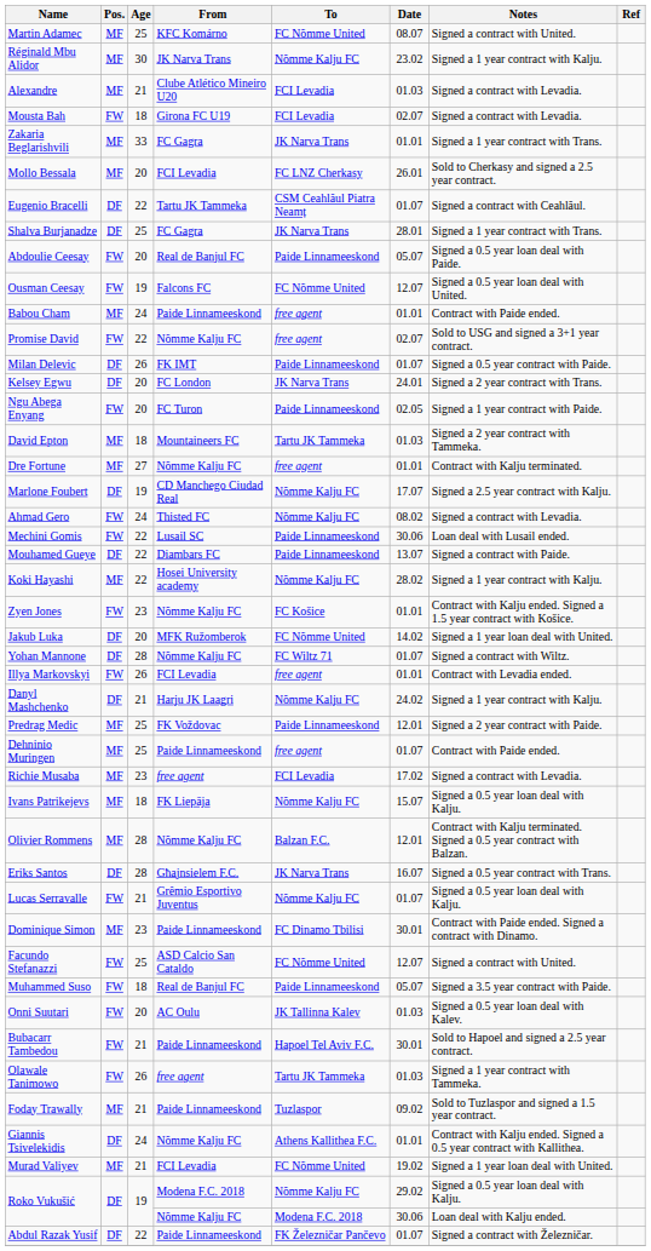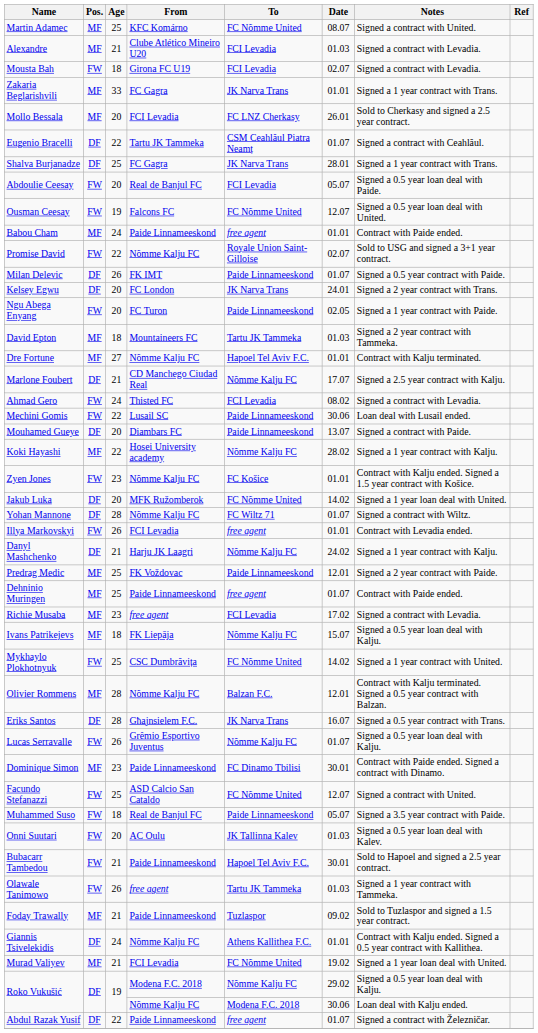 <table class="wikitable collapsed">
 <tr>
 <th width = 180px>Name</th>
 <th width = 30px>Pos.</th>
 <th width = 30px>Age</th>
 <th width = 225px>From</th>
 <th width = 225px>To</th>
 <th width = 60px>Date</th>
 <th width = 500px>Notes</th>
 <th width = 40px>Ref</th>
 </tr>
 <tr>
 <td> <a href='#'>Martin Adamec</a></td>
 <td align=center><a href='#'>MF</a></td>
 <td align=center>25</td>
 <td> <a href='#'>KFC Komárno</a></td>
 <td><a href='#'>FC Nõmme United</a></td>
 <td align=center>08.07</td>
 <td>Signed a contract with United.</td>
-<td align=center></td>
-</tr>
-<tr>
-<td> <a href='#'>Réginald Mbu Alidor</a></td>
-<td align=center><a href='#'>MF</a></td>
-<td align=center>30</td>
-<td><a href='#'>JK Narva Trans</a></td>
-<td><a href='#'>Nõmme Kalju FC</a></td>
-<td align=center>23.02</td>
-<td>Signed a 1 year contract with Kalju.</td>
 <td align=center></td>
 </tr>
 <tr>
 <td> <a href='#'>Alexandre</a></td>
 <td align=center><a href='#'>MF</a></td>
 <td align=center>21</td>
 <td> <a href='#'>Clube Atlético Mineiro U20</a></td>
 <td><a href='#'>FCI Levadia</a></td>
 <td align=center>01.03</td>
 <td>Signed a contract with Levadia.</td>
 <td align=center></td>
 </tr>
 <tr>
 <td> <a href='#'>Mousta Bah</a></td>
 <td align=center><a href='#'>FW</a></td>
 <td align=center>18</td>
 <td> <a href='#'>Girona FC U19</a></td>
 <td><a href='#'>FCI Levadia</a></td>
 <td align=center>02.07</td>
 <td>Signed a contract with Levadia.</td>
 <td align=center></td>
 </tr>
 <tr>
 <td> <a href='#'>Zakaria Beglarishvili</a></td>
 <td align=center><a href='#'>MF</a></td>
 <td align=center>33</td>
 <td> <a href='#'>FC Gagra</a></td>
 <td><a href='#'>JK Narva Trans</a></td>
 <td align=center>01.01</td>
 <td>Signed a 1 year contract with Trans.</td>
 <td align=center></td>
 </tr>
 <tr>
 <td> <a href='#'>Mollo Bessala</a></td>
 <td align=center><a href='#'>MF</a></td>
 <td align=center>20</td>
 <td><a href='#'>FCI Levadia</a></td>
 <td> <a href='#'>FC LNZ Cherkasy</a></td>
 <td align=center>26.01</td>
 <td>Sold to Cherkasy and signed a 2.5 year contract.</td>
 <td align=center></td>
 </tr>
 <tr>
 <td> <a href='#'>Eugenio Bracelli</a></td>
 <td align=center><a href='#'>DF</a></td>
 <td align=center>22</td>
 <td><a href='#'>Tartu JK Tammeka</a></td>
 <td> <a href='#'>CSM Ceahlăul Piatra Neamț</a></td>
 <td align=center>01.07</td>
 <td>Signed a contract with Ceahlăul.</td>
 <td align=center></td>
 </tr>
 <tr>
 <td> <a href='#'>Shalva Burjanadze</a></td>
 <td align=center><a href='#'>DF</a></td>
 <td align=center>25</td>
 <td> <a href='#'>FC Gagra</a></td>
 <td><a href='#'>JK Narva Trans</a></td>
 <td align=center>28.01</td>
 <td>Signed a 1 year contract with Trans.</td>
 <td align=center></td>
 </tr>
 <tr>
 <td> <a href='#'>Abdoulie Ceesay</a></td>
 <td align=center><a href='#'>FW</a></td>
 <td align=center>20</td>
 <td> <a href='#'>Real de Banjul FC</a></td>
-<td><a href='#'>Paide Linnameeskond</a></td>
+<td><a href='#'>FCI Levadia</a></td>
 <td align=center>05.07</td>
 <td>Signed a 0.5 year loan deal with Paide.</td>
 <td align=center></td>
 </tr>
 <tr>
 <td> <a href='#'>Ousman Ceesay</a></td>
 <td align=center><a href='#'>FW</a></td>
 <td align=center>19</td>
 <td> <a href='#'>Falcons FC</a></td>
 <td><a href='#'>FC Nõmme United</a></td>
 <td align=center>12.07</td>
 <td>Signed a 0.5 year loan deal with United.</td>
 <td align=center></td>
 </tr>
 <tr>
 <td> <a href='#'>Babou Cham</a></td>
 <td align=center><a href='#'>MF</a></td>
 <td align=center>24</td>
 <td><a href='#'>Paide Linnameeskond</a></td>
 <td><em><a href='#'>free agent</a></em></td>
 <td align=center>01.01</td>
 <td>Contract with Paide ended.</td>
 <td align=center></td>
 </tr>
 <tr>
 <td> <a href='#'>Promise David</a></td>
 <td align=center><a href='#'>FW</a></td>
 <td align=center>22</td>
 <td><a href='#'>Nõmme Kalju FC</a></td>
-<td><em><a href='#'>free agent</a></em></td>
+<td> <a href='#'>Royale Union Saint-Gilloise</a></td>
 <td align=center>02.07</td>
 <td>Sold to USG and signed a 3+1 year contract.</td>
 <td align=center></td>
 </tr>
 <tr>
 <td> <a href='#'>Milan Delevic</a></td>
 <td align=center><a href='#'>DF</a></td>
 <td align=center>26</td>
 <td> <a href='#'>FK IMT</a></td>
 <td><a href='#'>Paide Linnameeskond</a></td>
 <td align=center>01.07</td>
 <td>Signed a 0.5 year contract with Paide.</td>
 <td align=center></td>
 </tr>
 <tr>
 <td> <a href='#'>Kelsey Egwu</a></td>
 <td align=center><a href='#'>DF</a></td>
 <td align=center>20</td>
 <td> <a href='#'>FC London</a></td>
 <td><a href='#'>JK Narva Trans</a></td>
 <td align=center>24.01</td>
 <td>Signed a 2 year contract with Trans.</td>
 <td align=center></td>
 </tr>
 <tr>
 <td> <a href='#'>Ngu Abega Enyang</a></td>
 <td align=center><a href='#'>FW</a></td>
 <td align=center>20</td>
 <td> <a href='#'>FC Turon</a></td>
 <td><a href='#'>Paide Linnameeskond</a></td>
 <td align=center>02.05</td>
 <td>Signed a 1 year contract with Paide.</td>
 <td align=center></td>
 </tr>
 <tr>
 <td> <a href='#'>David Epton</a></td>
 <td align=center><a href='#'>MF</a></td>
 <td align=center>18</td>
 <td> <a href='#'>Mountaineers FC</a></td>
 <td><a href='#'>Tartu JK Tammeka</a></td>
 <td align=center>01.03</td>
 <td>Signed a 2 year contract with Tammeka.</td>
 <td align=center></td>
 </tr>
 <tr>
 <td> <a href='#'>Dre Fortune</a></td>
 <td align=center><a href='#'>MF</a></td>
 <td align=center>27</td>
 <td><a href='#'>Nõmme Kalju FC</a></td>
-<td><em><a href='#'>free agent</a></em></td>
+<td> <a href='#'>Hapoel Tel Aviv F.C.</a></td>
 <td align=center>01.01</td>
 <td>Contract with Kalju terminated.</td>
 <td align=center></td>
 </tr>
 <tr>
 <td> <a href='#'>Marlone Foubert</a></td>
 <td align=center><a href='#'>DF</a></td>
-<td align=center>19</td>
+<td align=center>21</td>
 <td> <a href='#'>CD Manchego Ciudad Real</a></td>
 <td><a href='#'>Nõmme Kalju FC</a></td>
 <td align=center>17.07</td>
 <td>Signed a 2.5 year contract with Kalju.</td>
 <td align=center></td>
 </tr>
 <tr>
 <td> <a href='#'>Ahmad Gero</a></td>
 <td align=center><a href='#'>FW</a></td>
 <td align=center>24</td>
 <td> <a href='#'>Thisted FC</a></td>
-<td><a href='#'>Nõmme Kalju FC</a></td>
+<td><a href='#'>FCI Levadia</a></td>
 <td align=center>08.02</td>
 <td>Signed a contract with Levadia.</td>
 <td align=center></td>
 </tr>
 <tr>
 <td> <a href='#'>Mechini Gomis</a></td>
 <td align=center><a href='#'>FW</a></td>
 <td align=center>22</td>
 <td> <a href='#'>Lusail SC</a></td>
 <td><a href='#'>Paide Linnameeskond</a></td>
 <td align=center>30.06</td>
 <td>Loan deal with Lusail ended.</td>
 <td align=center></td>
 </tr>
 <tr>
 <td> <a href='#'>Mouhamed Gueye</a></td>
 <td align=center><a href='#'>DF</a></td>
-<td align=center>22</td>
+<td align=center>20</td>
 <td> <a href='#'>Diambars FC</a></td>
 <td><a href='#'>Paide Linnameeskond</a></td>
 <td align=center>13.07</td>
 <td>Signed a contract with Paide.</td>
 <td align=center></td>
 </tr>
 <tr>
 <td> <a href='#'>Koki Hayashi</a></td>
 <td align=center><a href='#'>MF</a></td>
 <td align=center>22</td>
 <td> <a href='#'>Hosei University academy</a></td>
 <td><a href='#'>Nõmme Kalju FC</a></td>
 <td align=center>28.02</td>
 <td>Signed a 1 year contract with Kalju.</td>
 <td align=center></td>
 </tr>
 <tr>
 <td> <a href='#'>Zyen Jones</a></td>
 <td align=center><a href='#'>FW</a></td>
 <td align=center>23</td>
 <td><a href='#'>Nõmme Kalju FC</a></td>
 <td> <a href='#'>FC Košice</a></td>
 <td align=center>01.01</td>
 <td>Contract with Kalju ended. Signed a 1.5 year contract with Košice.</td>
 <td align=center></td>
 </tr>
 <tr>
 <td> <a href='#'>Jakub Luka</a></td>
 <td align=center><a href='#'>DF</a></td>
 <td align=center>20</td>
 <td> <a href='#'>MFK Ružomberok</a></td>
 <td><a href='#'>FC Nõmme United</a></td>
 <td align=center>14.02</td>
 <td>Signed a 1 year loan deal with United.</td>
 <td align=center></td>
 </tr>
 <tr>
 <td> <a href='#'>Yohan Mannone</a></td>
 <td align=center><a href='#'>DF</a></td>
 <td align=center>28</td>
 <td><a href='#'>Nõmme Kalju FC</a></td>
 <td> <a href='#'>FC Wiltz 71</a></td>
 <td align=center>01.07</td>
 <td>Signed a contract with Wiltz.</td>
 <td align=center></td>
 </tr>
 <tr>
 <td> <a href='#'>Illya Markovskyi</a></td>
 <td align=center><a href='#'>FW</a></td>
 <td align=center>26</td>
 <td><a href='#'>FCI Levadia</a></td>
 <td><em><a href='#'>free agent</a></em></td>
 <td align=center>01.01</td>
 <td>Contract with Levadia ended.</td>
 <td align=center></td>
 </tr>
 <tr>
 <td> <a href='#'>Danyl Mashchenko</a></td>
 <td align=center><a href='#'>DF</a></td>
 <td align=center>21</td>
 <td><a href='#'>Harju JK Laagri</a></td>
 <td><a href='#'>Nõmme Kalju FC</a></td>
 <td align=center>24.02</td>
 <td>Signed a 1 year contract with Kalju.</td>
 <td align=center></td>
 </tr>
 <tr>
 <td> <a href='#'>Predrag Medic</a></td>
 <td align=center><a href='#'>MF</a></td>
 <td align=center>25</td>
 <td> <a href='#'>FK Voždovac</a></td>
 <td><a href='#'>Paide Linnameeskond</a></td>
 <td align=center>12.01</td>
 <td>Signed a 2 year contract with Paide.</td>
 <td align=center></td>
 </tr>
 <tr>
 <td> <a href='#'>Dehninio Muringen</a></td>
 <td align=center><a href='#'>MF</a></td>
 <td align=center>25</td>
 <td><a href='#'>Paide Linnameeskond</a></td>
 <td><em><a href='#'>free agent</a></em></td>
 <td align=center>01.07</td>
 <td>Contract with Paide ended.</td>
 <td align=center></td>
 </tr>
 <tr>
 <td> <a href='#'>Richie Musaba</a></td>
 <td align=center><a href='#'>MF</a></td>
 <td align=center>23</td>
 <td><em><a href='#'>free agent</a></em></td>
 <td><a href='#'>FCI Levadia</a></td>
 <td align=center>17.02</td>
 <td>Signed a contract with Levadia.</td>
 <td align=center></td>
 </tr>
 <tr>
 <td> <a href='#'>Ivans Patrikejevs</a></td>
 <td align=center><a href='#'>MF</a></td>
 <td align=center>18</td>
 <td> <a href='#'>FK Liepāja</a></td>
 <td><a href='#'>Nõmme Kalju FC</a></td>
 <td align=center>15.07</td>
 <td>Signed a 0.5 year loan deal with Kalju.</td>
 <td align=center></td>
 </tr>
 <tr>
+<td> <a href='#'>Mykhaylo Plokhotnyuk</a></td>
+<td align=center><a href='#'>FW</a></td>
+<td align=center>25</td>
+<td> <a href='#'>CSC Dumbrăvița</a></td>
+<td><a href='#'>FC Nõmme United</a></td>
+<td align=center>14.02</td>
+<td>Signed a 1 year contract with United.</td>
+<td align=center></td>
+</tr>
+<tr>
 <td> <a href='#'>Olivier Rommens</a></td>
 <td align=center><a href='#'>MF</a></td>
 <td align=center>28</td>
 <td><a href='#'>Nõmme Kalju FC</a></td>
 <td> <a href='#'>Balzan F.C.</a></td>
 <td align=center>12.01</td>
 <td>Contract with Kalju terminated. Signed a 0.5 year contract with Balzan.</td>
 <td align=center></td>
 </tr>
 <tr>
 <td> <a href='#'>Eriks Santos</a></td>
 <td align=center><a href='#'>DF</a></td>
 <td align=center>28</td>
 <td> <a href='#'>Għajnsielem F.C.</a></td>
 <td><a href='#'>JK Narva Trans</a></td>
 <td align=center>16.07</td>
 <td>Signed a 0.5 year contract with Trans.</td>
 <td align=center></td>
 </tr>
 <tr>
 <td> <a href='#'>Lucas Serravalle</a></td>
 <td align=center><a href='#'>FW</a></td>
-<td align=center>21</td>
+<td align=center>26</td>
 <td> <a href='#'>Grêmio Esportivo Juventus</a></td>
 <td><a href='#'>Nõmme Kalju FC</a></td>
 <td align=center>01.07</td>
 <td>Signed a 0.5 year loan deal with Kalju.</td>
 <td align=center></td>
 </tr>
 <tr>
 <td> <a href='#'>Dominique Simon</a></td>
 <td align=center><a href='#'>MF</a></td>
 <td align=center>23</td>
 <td><a href='#'>Paide Linnameeskond</a></td>
 <td> <a href='#'>FC Dinamo Tbilisi</a></td>
 <td align=center>30.01</td>
 <td>Contract with Paide ended. Signed a contract with Dinamo.</td>
 <td align=center></td>
 </tr>
 <tr>
 <td> <a href='#'>Facundo Stefanazzi</a></td>
 <td align=center><a href='#'>FW</a></td>
 <td align=center>25</td>
 <td> <a href='#'>ASD Calcio San Cataldo</a></td>
 <td><a href='#'>FC Nõmme United</a></td>
 <td align=center>12.07</td>
 <td>Signed a contract with United.</td>
 <td align=center></td>
 </tr>
 <tr>
 <td> <a href='#'>Muhammed Suso</a></td>
 <td align=center><a href='#'>FW</a></td>
 <td align=center>18</td>
 <td> <a href='#'>Real de Banjul FC</a></td>
 <td><a href='#'>Paide Linnameeskond</a></td>
 <td align=center>05.07</td>
 <td>Signed a 3.5 year contract with Paide.</td>
 <td align=center></td>
 </tr>
 <tr>
 <td> <a href='#'>Onni Suutari</a></td>
 <td align=center><a href='#'>FW</a></td>
 <td align=center>20</td>
 <td> <a href='#'>AC Oulu</a></td>
 <td><a href='#'>JK Tallinna Kalev</a></td>
 <td align=center>01.03</td>
 <td>Signed a 0.5 year loan deal with Kalev.</td>
 <td align=center></td>
 </tr>
 <tr>
 <td> <a href='#'>Bubacarr Tambedou</a></td>
 <td align=center><a href='#'>FW</a></td>
 <td align=center>21</td>
 <td><a href='#'>Paide Linnameeskond</a></td>
 <td> <a href='#'>Hapoel Tel Aviv F.C.</a></td>
 <td align=center>30.01</td>
 <td>Sold to Hapoel and signed a 2.5 year contract.</td>
 <td align=center></td>
 </tr>
 <tr>
 <td> <a href='#'>Olawale Tanimowo</a></td>
 <td align=center><a href='#'>FW</a></td>
 <td align=center>26</td>
 <td><em><a href='#'>free agent</a></em></td>
 <td><a href='#'>Tartu JK Tammeka</a></td>
 <td align=center>01.03</td>
 <td>Signed a 1 year contract with Tammeka.</td>
 <td align=center></td>
 </tr>
 <tr>
 <td> <a href='#'>Foday Trawally</a></td>
 <td align=center><a href='#'>MF</a></td>
 <td align=center>21</td>
 <td><a href='#'>Paide Linnameeskond</a></td>
 <td> <a href='#'>Tuzlaspor</a></td>
 <td align=center>09.02</td>
 <td>Sold to Tuzlaspor and signed a 1.5 year contract.</td>
 <td align=center></td>
 </tr>
 <tr>
 <td> <a href='#'>Giannis Tsivelekidis</a></td>
 <td align=center><a href='#'>DF</a></td>
 <td align=center>24</td>
 <td><a href='#'>Nõmme Kalju FC</a></td>
 <td> <a href='#'>Athens Kallithea F.C.</a></td>
 <td align=center>01.01</td>
 <td>Contract with Kalju ended. Signed a 0.5 year contract with Kallithea.</td>
 <td align=center></td>
 </tr>
 <tr>
 <td> <a href='#'>Murad Valiyev</a></td>
 <td align=center><a href='#'>MF</a></td>
 <td align=center>21</td>
 <td><a href='#'>FCI Levadia</a></td>
 <td><a href='#'>FC Nõmme United</a></td>
 <td align=center>19.02</td>
 <td>Signed a 1 year loan deal with United.</td>
 <td align=center></td>
 </tr>
 <tr>
 <td rowspan=2> <a href='#'>Roko Vukušić</a></td>
 <td rowspan=2 align=center><a href='#'>DF</a></td>
 <td rowspan=2 align=center>19</td>
 <td> <a href='#'>Modena F.C. 2018</a></td>
 <td><a href='#'>Nõmme Kalju FC</a></td>
 <td align=center>29.02</td>
 <td>Signed a 0.5 year loan deal with Kalju.</td>
 <td align=center></td>
 </tr>
 <tr>
 <td><a href='#'>Nõmme Kalju FC</a></td>
 <td> <a href='#'>Modena F.C. 2018</a></td>
 <td align=center>30.06</td>
 <td>Loan deal with Kalju ended.</td>
 <td align=center></td>
 </tr>
 <tr>
 <td> <a href='#'>Abdul Razak Yusif</a></td>
 <td align=center><a href='#'>DF</a></td>
 <td align=center>22</td>
 <td><a href='#'>Paide Linnameeskond</a></td>
-<td> <a href='#'>FK Železničar Pančevo</a></td>
+<td><em><a href='#'>free agent</a></em></td>
 <td align=center>01.07</td>
 <td>Signed a contract with Železničar.</td>
 <td align=center></td>
 </tr>
 <tr>
 </tr>
 </table>
